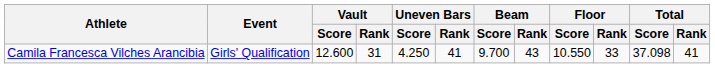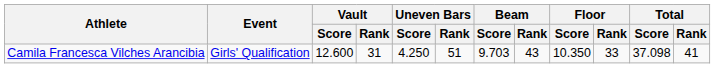 <table class="wikitable" border="1" style="font-size:90%">
 <tr>
 <th rowspan=2>Athlete</th>
 <th rowspan=2>Event</th>
 <th colspan=2>Vault</th>
 <th colspan=2>Uneven Bars</th>
 <th colspan=2>Beam</th>
 <th colspan=2>Floor</th>
 <th colspan=2>Total</th>
 </tr>
 <tr>
 <th>Score</th>
 <th>Rank</th>
 <th>Score</th>
 <th>Rank</th>
 <th>Score</th>
 <th>Rank</th>
 <th>Score</th>
 <th>Rank</th>
 <th>Score</th>
 <th>Rank</th>
 </tr>
 <tr>
 <td><a href='#'>Camila Francesca Vilches Arancibia</a></td>
 <td><a href='#'>Girls' Qualification</a></td>
 <td align=center>12.600</td>
 <td align=center>31</td>
 <td align=center>4.250</td>
-<td align=center>41</td>
-<td align=center>9.700</td>
+<td align=center>51</td>
+<td align=center>9.703</td>
 <td align=center>43</td>
-<td align=center>10.550</td>
+<td align=center>10.350</td>
 <td align=center>33</td>
 <td align=center>37.098</td>
 <td align=center>41</td>
 </tr>
 </table>
